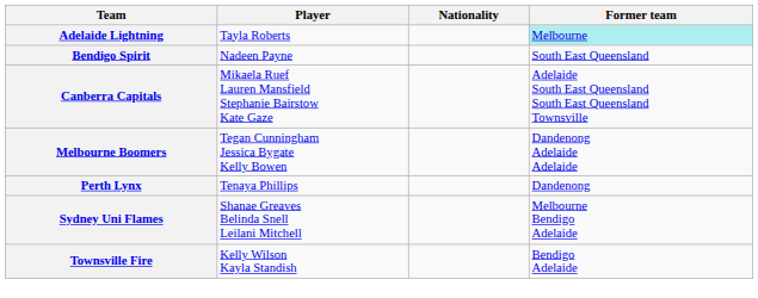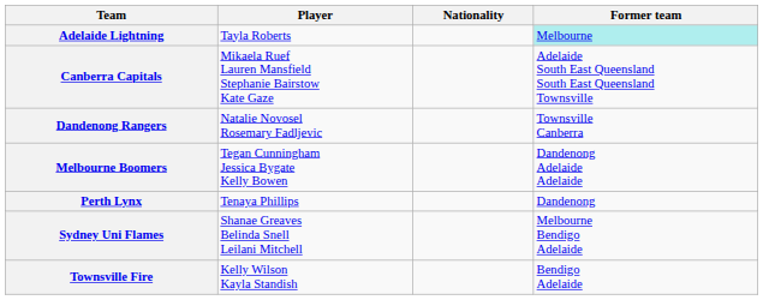 <table class="wikitable" style="width:60%;">
 <tr>
 <th scope="col">Team</th>
 <th scope="col">Player</th>
 <th scope="col">Nationality</th>
 <th scope="col">Former team</th>
 </tr>
 <tr>
 <th scope="row"><a href='#'>Adelaide Lightning</a></th>
 <td><a href='#'>Tayla Roberts</a></td>
 <td></td>
 <td style="background: paleturquoise;"><a href='#'>Melbourne</a></td>
 </tr>
 <tr>
-<th scope="row"><a href='#'>Bendigo Spirit</a></th>
-<td><a href='#'>Nadeen Payne</a></td>
-<td></td>
-<td><a href='#'>South East Queensland</a></td>
-</tr>
-<tr>
 <th scope="row"><a href='#'>Canberra Capitals</a></th>
 <td><a href='#'>Mikaela Ruef</a> <br> <a href='#'>Lauren Mansfield</a> <br> <a href='#'>Stephanie Bairstow</a> <br> <a href='#'>Kate Gaze</a></td>
 <td> <br>  <br>  <br> </td>
 <td><a href='#'>Adelaide</a> <br> <a href='#'>South East Queensland</a> <br> <a href='#'>South East Queensland</a> <br> <a href='#'>Townsville</a></td>
+</tr>
+<tr>
+<th scope="row"><a href='#'>Dandenong Rangers</a></th>
+<td><a href='#'>Natalie Novosel</a> <br> <a href='#'>Rosemary Fadljevic</a></td>
+<td> <br> </td>
+<td><a href='#'>Townsville</a><br> <a href='#'>Canberra</a></td>
 </tr>
 <tr>
 <th scope="row"><a href='#'>Melbourne Boomers</a></th>
 <td><a href='#'>Tegan Cunningham</a> <br> <a href='#'>Jessica Bygate</a> <br> <a href='#'>Kelly Bowen</a></td>
 <td> <br>  <br> </td>
 <td><a href='#'>Dandenong</a> <br> <a href='#'>Adelaide</a> <br> <a href='#'>Adelaide</a></td>
 </tr>
 <tr>
 <th scope="row"><a href='#'>Perth Lynx</a></th>
 <td><a href='#'>Tenaya Phillips</a></td>
 <td></td>
 <td><a href='#'>Dandenong</a></td>
 </tr>
 <tr>
 <th scope="row"><a href='#'>Sydney Uni Flames</a></th>
 <td><a href='#'>Shanae Greaves</a> <br> <a href='#'>Belinda Snell</a> <br> <a href='#'>Leilani Mitchell</a></td>
 <td> <br>  <br> </td>
 <td><a href='#'>Melbourne</a> <br> <a href='#'>Bendigo</a> <br> <a href='#'>Adelaide</a></td>
 </tr>
 <tr>
 <th scope="row"><a href='#'>Townsville Fire</a></th>
 <td><a href='#'>Kelly Wilson</a> <br> <a href='#'>Kayla Standish</a></td>
 <td> <br> </td>
 <td><a href='#'>Bendigo</a> <br> <a href='#'>Adelaide</a></td>
 </tr>
 </table>
